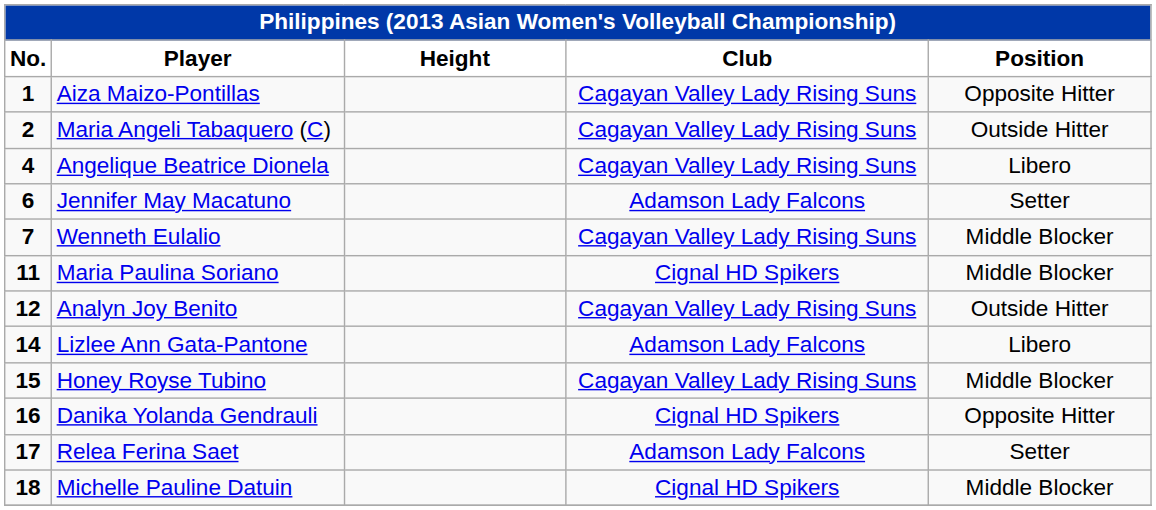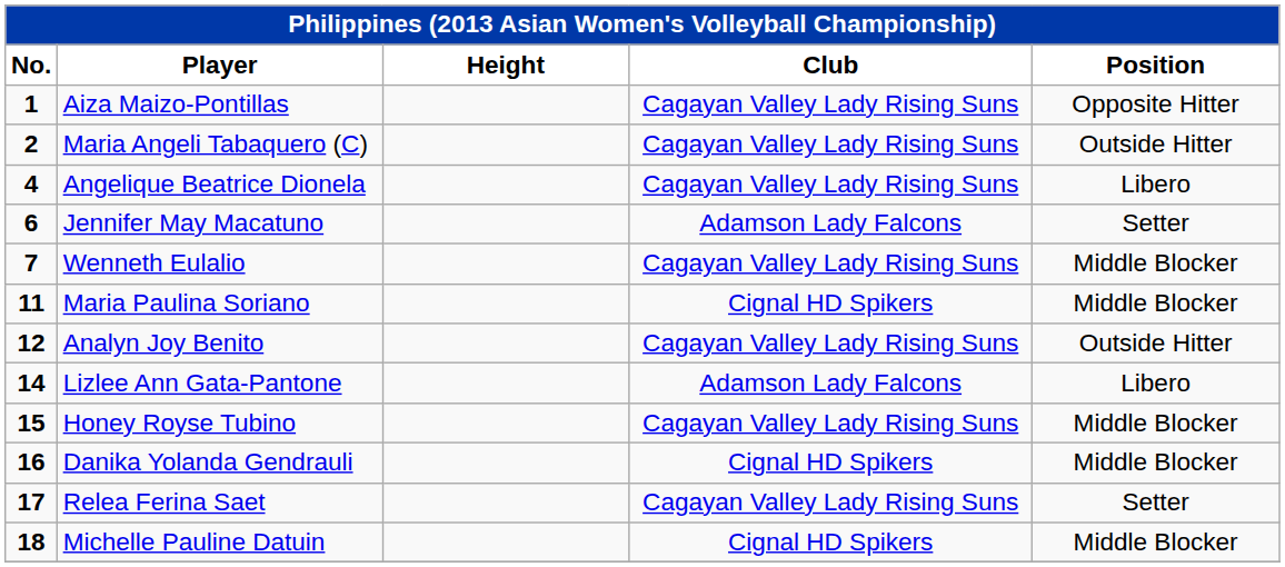 <table class="wikitable"  style="font-size:100%; text-align:center;">
 <tr>
 <th colspan="8" style= "background:#0038A8; color:white; text-align: center">Philippines (2013 Asian Women's Volleyball Championship)</th>
 </tr>
 <tr>
 <th width=8px style="background: white; color: black; text-align: center">No.</th>
 <th width=200px style="background: white; color: black">Player</th>
 <th width=150px style="background: white; color: black">Height</th>
 <th width=250px style="background: white; color: black">Club</th>
 <th width=150px style="background: white; color: black">Position</th>
 </tr>
 <tr>
 <td><strong>1</strong></td>
 <td style="text-align: left"><a href='#'>Aiza Maizo-Pontillas</a></td>
 <td></td>
 <td><a href='#'>Cagayan Valley Lady Rising Suns</a></td>
 <td>Opposite Hitter</td>
 </tr>
 <tr>
 <td><strong>2</strong></td>
 <td style="text-align: left"><a href='#'>Maria Angeli Tabaquero</a> (<a href='#'>C</a>)</td>
 <td></td>
 <td><a href='#'>Cagayan Valley Lady Rising Suns</a></td>
 <td>Outside Hitter</td>
 </tr>
 <tr>
 <td><strong>4</strong></td>
 <td style="text-align: left"><a href='#'>Angelique Beatrice Dionela</a></td>
 <td></td>
 <td><a href='#'>Cagayan Valley Lady Rising Suns</a></td>
 <td>Libero</td>
 </tr>
 <tr>
 <td><strong>6</strong></td>
 <td style="text-align: left"><a href='#'>Jennifer May Macatuno</a></td>
 <td></td>
 <td><a href='#'>Adamson Lady Falcons</a></td>
 <td>Setter</td>
 </tr>
 <tr>
 <td><strong>7</strong></td>
 <td style="text-align: left"><a href='#'>Wenneth Eulalio</a></td>
 <td></td>
 <td><a href='#'>Cagayan Valley Lady Rising Suns</a></td>
 <td>Middle Blocker</td>
 </tr>
 <tr>
 <td><strong>11</strong></td>
 <td style="text-align: left"><a href='#'>Maria Paulina Soriano</a></td>
 <td></td>
 <td><a href='#'>Cignal HD Spikers</a></td>
 <td>Middle Blocker</td>
 </tr>
 <tr>
 <td><strong>12</strong></td>
 <td style="text-align: left"><a href='#'>Analyn Joy Benito</a></td>
 <td></td>
 <td><a href='#'>Cagayan Valley Lady Rising Suns</a></td>
 <td>Outside Hitter</td>
 </tr>
 <tr>
 <td><strong>14</strong></td>
 <td style="text-align: left"><a href='#'>Lizlee Ann Gata-Pantone</a></td>
 <td></td>
 <td><a href='#'>Adamson Lady Falcons</a></td>
 <td>Libero</td>
 </tr>
 <tr>
 <td><strong>15</strong></td>
 <td style="text-align: left"><a href='#'>Honey Royse Tubino</a></td>
 <td></td>
 <td><a href='#'>Cagayan Valley Lady Rising Suns</a></td>
 <td>Middle Blocker</td>
 </tr>
 <tr>
 <td><strong>16</strong></td>
 <td style="text-align: left"><a href='#'>Danika Yolanda Gendrauli</a></td>
 <td></td>
 <td><a href='#'>Cignal HD Spikers</a></td>
-<td>Opposite Hitter</td>
+<td>Middle Blocker</td>
 </tr>
 <tr>
 <td><strong>17</strong></td>
 <td style="text-align: left"><a href='#'>Relea Ferina Saet</a></td>
 <td></td>
-<td><a href='#'>Adamson Lady Falcons</a></td>
+<td><a href='#'>Cagayan Valley Lady Rising Suns</a></td>
 <td>Setter</td>
 </tr>
 <tr>
 <td><strong>18</strong></td>
 <td style="text-align: left"><a href='#'>Michelle Pauline Datuin</a></td>
 <td></td>
 <td><a href='#'>Cignal HD Spikers</a></td>
 <td>Middle Blocker</td>
 </tr>
 <tr>
 </tr>
 </table>
